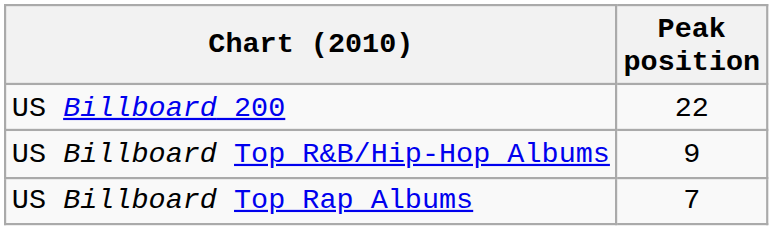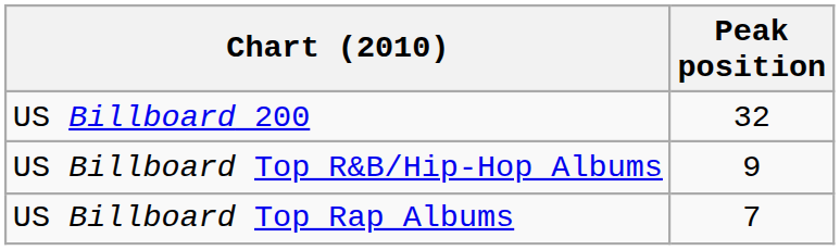 <table class="wikitable sortable">
 <tr>
 <th align="left">Chart (2010)</th>
 <th style="text-align:center;">Peak<br>position</th>
 </tr>
 <tr>
 <td>US <a href='#'><em>Billboard</em> 200</a></td>
-<td style="text-align:center;">22</td>
+<td style="text-align:center;">32</td>
 </tr>
 <tr>
 <td>US <em>Billboard</em> <a href='#'>Top R&B/Hip-Hop Albums</a></td>
 <td style="text-align:center;">9</td>
 </tr>
 <tr>
 <td>US <em>Billboard</em> <a href='#'>Top Rap Albums</a></td>
 <td style="text-align:center;">7</td>
 </tr>
 </table>
